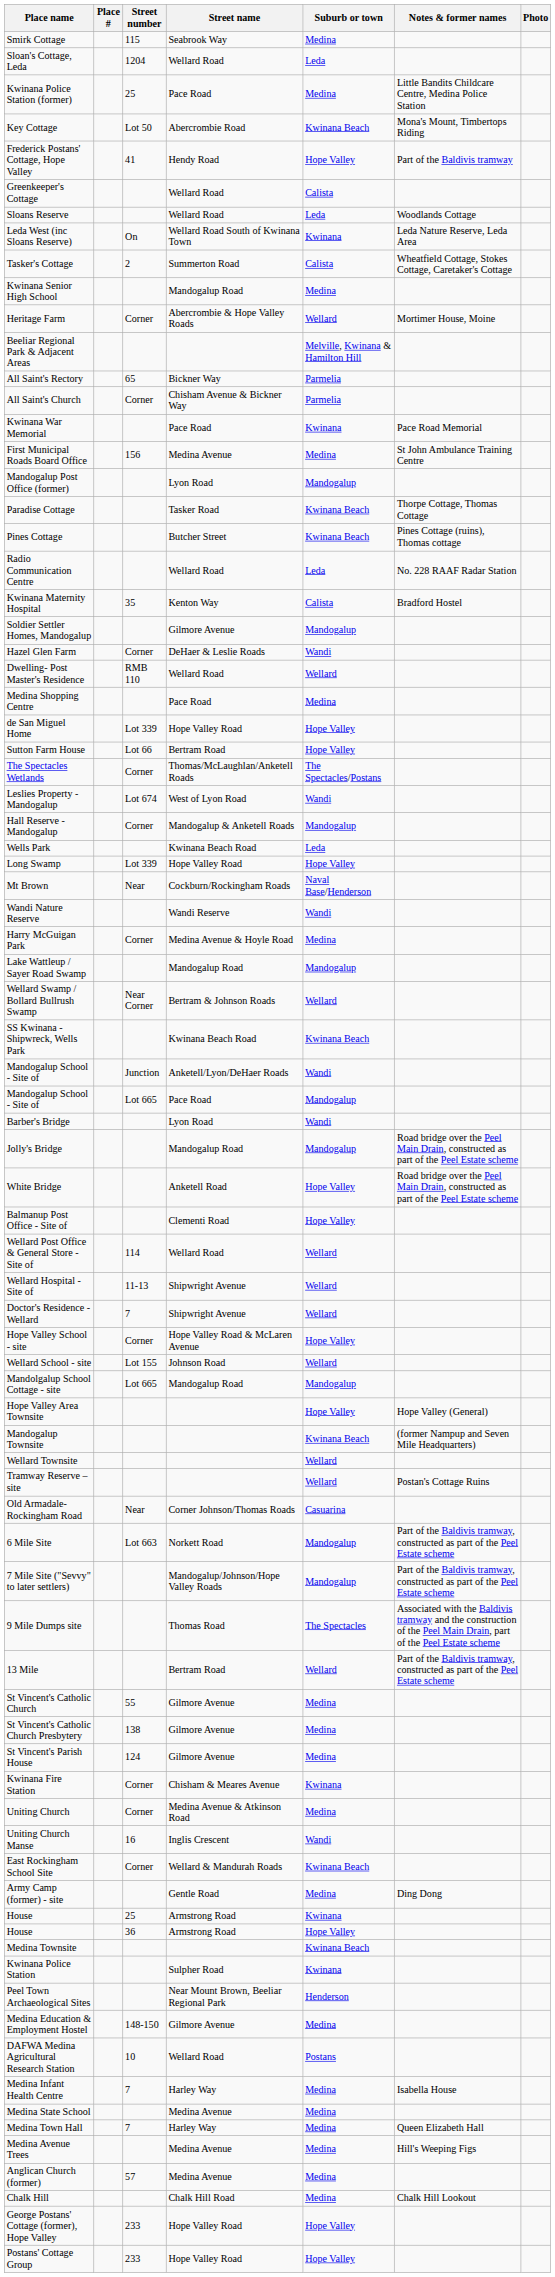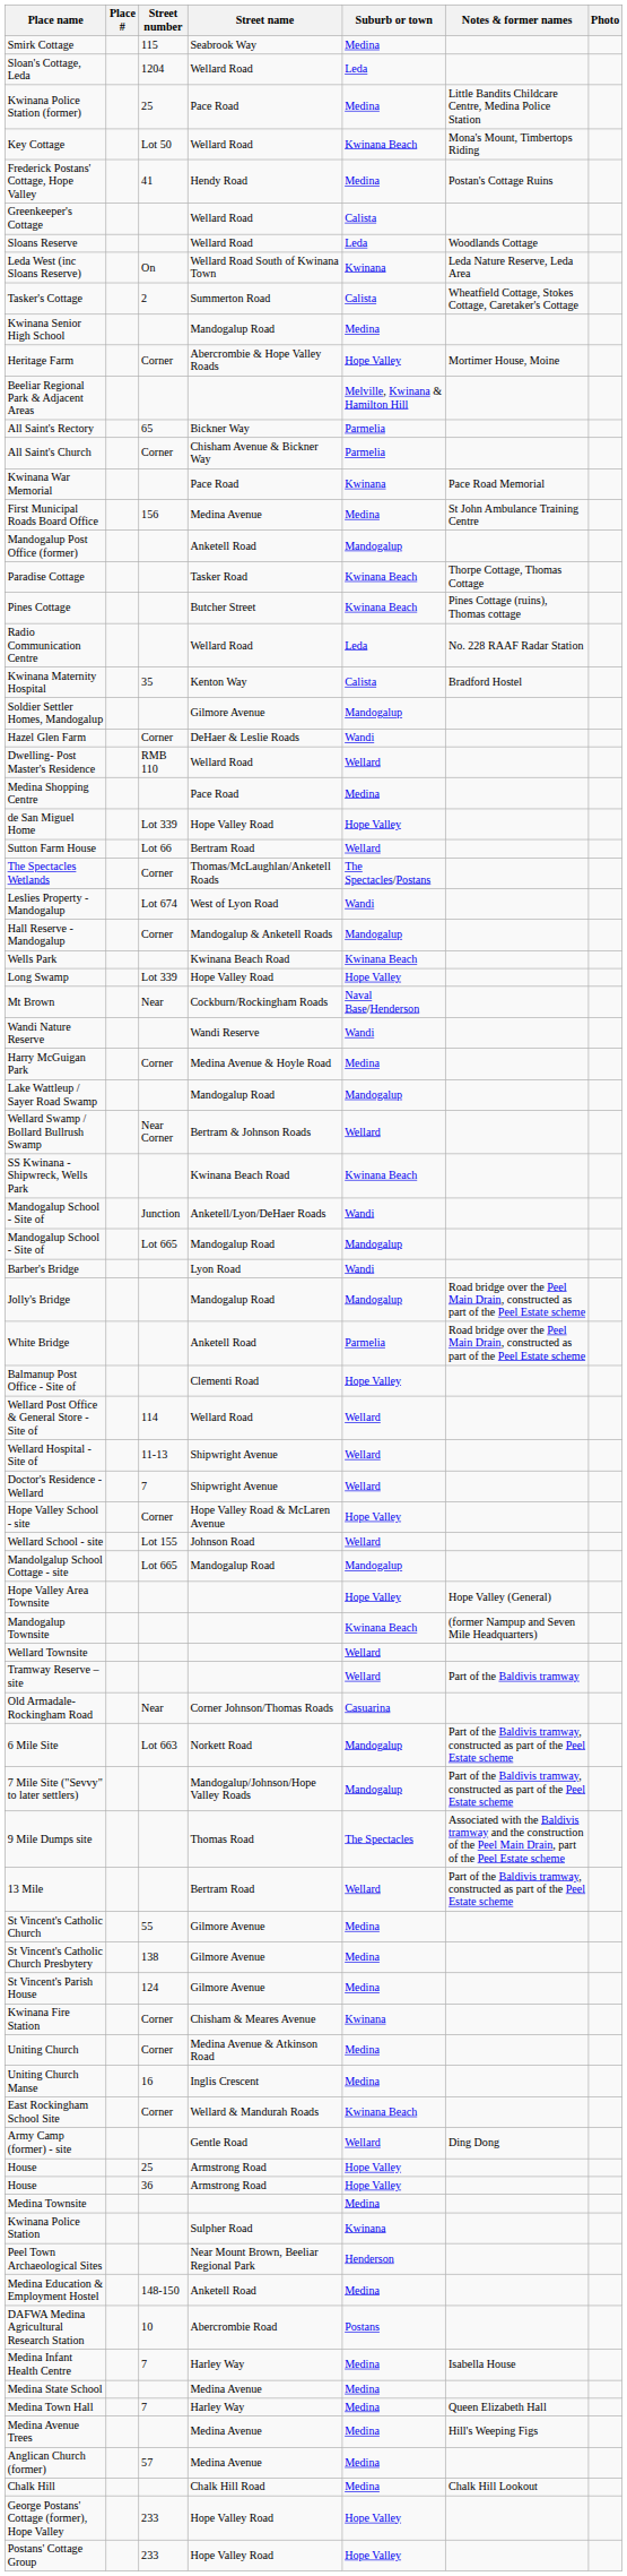 <table class="wikitable sortable">
 <tr>
 <th>Place name</th>
 <th>Place #</th>
 <th>Street number</th>
 <th>Street name</th>
 <th>Suburb or town</th>
 <th class="unsortable">Notes & former names</th>
 <th class="unsortable">Photo</th>
 </tr>
 <tr>
 <td>Smirk Cottage</td>
 <td></td>
 <td>115</td>
 <td>Seabrook Way</td>
 <td><a href='#'>Medina</a></td>
 <td></td>
 <td></td>
 </tr>
 <tr>
 <td>Sloan's Cottage, Leda</td>
 <td></td>
 <td>1204</td>
 <td>Wellard Road</td>
 <td><a href='#'>Leda</a></td>
 <td></td>
 <td></td>
 </tr>
 <tr>
 <td>Kwinana Police Station (former)</td>
 <td></td>
 <td>25</td>
 <td>Pace Road</td>
 <td><a href='#'>Medina</a></td>
 <td>Little Bandits Childcare Centre, Medina Police Station</td>
 <td></td>
 </tr>
 <tr>
 <td>Key Cottage</td>
 <td></td>
 <td>Lot 50</td>
-<td>Abercrombie Road</td>
+<td>Wellard Road</td>
 <td><a href='#'>Kwinana Beach</a></td>
 <td>Mona's Mount, Timbertops Riding</td>
 <td></td>
 </tr>
 <tr>
 <td>Frederick Postans' Cottage, Hope Valley</td>
 <td></td>
 <td>41</td>
 <td>Hendy Road</td>
-<td><a href='#'>Hope Valley</a></td>
-<td>Part of the <a href='#'>Baldivis tramway</a></td>
+<td><a href='#'>Medina</a></td>
+<td>Postan's Cottage Ruins</td>
 <td></td>
 </tr>
 <tr>
 <td>Greenkeeper's Cottage</td>
 <td></td>
 <td></td>
 <td>Wellard Road</td>
 <td><a href='#'>Calista</a></td>
 <td></td>
 <td></td>
 </tr>
 <tr>
 <td>Sloans Reserve</td>
 <td></td>
 <td></td>
 <td>Wellard Road</td>
 <td><a href='#'>Leda</a></td>
 <td>Woodlands Cottage</td>
 <td></td>
 </tr>
 <tr>
 <td>Leda West (inc Sloans Reserve)</td>
 <td></td>
 <td>On</td>
 <td>Wellard Road South of Kwinana Town</td>
 <td><a href='#'>Kwinana</a></td>
 <td>Leda Nature Reserve, Leda Area</td>
 <td></td>
 </tr>
 <tr>
 <td>Tasker's Cottage</td>
 <td></td>
 <td>2</td>
 <td>Summerton Road</td>
 <td><a href='#'>Calista</a></td>
 <td>Wheatfield Cottage, Stokes Cottage, Caretaker's Cottage</td>
 <td></td>
 </tr>
 <tr>
 <td>Kwinana Senior High School</td>
 <td></td>
 <td></td>
 <td>Mandogalup Road</td>
 <td><a href='#'>Medina</a></td>
 <td></td>
 <td></td>
 </tr>
 <tr>
 <td>Heritage Farm</td>
 <td></td>
 <td>Corner</td>
 <td>Abercrombie & Hope Valley Roads</td>
-<td><a href='#'>Wellard</a></td>
+<td><a href='#'>Hope Valley</a></td>
 <td>Mortimer House, Moine</td>
 <td></td>
 </tr>
 <tr>
 <td>Beeliar Regional Park & Adjacent Areas</td>
 <td></td>
 <td></td>
 <td></td>
 <td><a href='#'>Melville</a>, <a href='#'>Kwinana</a> & <a href='#'>Hamilton Hill</a></td>
 <td></td>
 <td></td>
 </tr>
 <tr>
 <td>All Saint's Rectory</td>
 <td></td>
 <td>65</td>
 <td>Bickner Way</td>
 <td><a href='#'>Parmelia</a></td>
 <td></td>
 <td></td>
 </tr>
 <tr>
 <td>All Saint's Church</td>
 <td></td>
 <td>Corner</td>
 <td>Chisham Avenue & Bickner Way</td>
 <td><a href='#'>Parmelia</a></td>
 <td></td>
 <td></td>
 </tr>
 <tr>
 <td>Kwinana War Memorial</td>
 <td></td>
 <td></td>
 <td>Pace Road</td>
 <td><a href='#'>Kwinana</a></td>
 <td>Pace Road Memorial</td>
 <td></td>
 </tr>
 <tr>
 <td>First Municipal Roads Board Office</td>
 <td></td>
 <td>156</td>
 <td>Medina Avenue</td>
 <td><a href='#'>Medina</a></td>
 <td>St John Ambulance Training Centre</td>
 <td></td>
 </tr>
 <tr>
 <td>Mandogalup Post Office (former)</td>
 <td></td>
 <td></td>
-<td>Lyon Road</td>
+<td>Anketell Road</td>
 <td><a href='#'>Mandogalup</a></td>
 <td></td>
 <td></td>
 </tr>
 <tr>
 <td>Paradise Cottage</td>
 <td></td>
 <td></td>
 <td>Tasker Road</td>
 <td><a href='#'>Kwinana Beach</a></td>
 <td>Thorpe Cottage, Thomas Cottage</td>
 <td></td>
 </tr>
 <tr>
 <td>Pines Cottage</td>
 <td></td>
 <td></td>
 <td>Butcher Street</td>
 <td><a href='#'>Kwinana Beach</a></td>
 <td>Pines Cottage (ruins), Thomas cottage</td>
 <td></td>
 </tr>
 <tr>
 <td>Radio Communication Centre</td>
 <td></td>
 <td></td>
 <td>Wellard Road</td>
 <td><a href='#'>Leda</a></td>
 <td>No. 228 RAAF Radar Station</td>
 <td></td>
 </tr>
 <tr>
 <td>Kwinana Maternity Hospital</td>
 <td></td>
 <td>35</td>
 <td>Kenton Way</td>
 <td><a href='#'>Calista</a></td>
 <td>Bradford Hostel</td>
 <td></td>
 </tr>
 <tr>
 <td>Soldier Settler Homes, Mandogalup</td>
 <td></td>
 <td></td>
 <td>Gilmore Avenue</td>
 <td><a href='#'>Mandogalup</a></td>
 <td></td>
 <td></td>
 </tr>
 <tr>
 <td>Hazel Glen Farm</td>
 <td></td>
 <td>Corner</td>
 <td>DeHaer & Leslie Roads</td>
 <td><a href='#'>Wandi</a></td>
 <td></td>
 <td></td>
 </tr>
 <tr>
 <td>Dwelling- Post Master's Residence</td>
 <td></td>
 <td>RMB 110</td>
 <td>Wellard Road</td>
 <td><a href='#'>Wellard</a></td>
 <td></td>
 <td></td>
 </tr>
 <tr>
 <td>Medina Shopping Centre</td>
 <td></td>
 <td></td>
 <td>Pace Road</td>
 <td><a href='#'>Medina</a></td>
 <td></td>
 <td></td>
 </tr>
 <tr>
 <td>de San Miguel Home</td>
 <td></td>
 <td>Lot 339</td>
 <td>Hope Valley Road</td>
 <td><a href='#'>Hope Valley</a></td>
 <td></td>
 <td></td>
 </tr>
 <tr>
 <td>Sutton Farm House</td>
 <td></td>
 <td>Lot 66</td>
 <td>Bertram Road</td>
-<td><a href='#'>Hope Valley</a></td>
+<td><a href='#'>Wellard</a></td>
 <td></td>
 <td></td>
 </tr>
 <tr>
 <td><a href='#'>The Spectacles Wetlands</a></td>
 <td></td>
 <td>Corner</td>
 <td>Thomas/McLaughlan/Anketell Roads</td>
 <td><a href='#'>The Spectacles</a>/<a href='#'>Postans</a></td>
 <td></td>
 <td></td>
 </tr>
 <tr>
 <td>Leslies Property - Mandogalup</td>
 <td></td>
 <td>Lot 674</td>
 <td>West of Lyon Road</td>
 <td><a href='#'>Wandi</a></td>
 <td></td>
 <td></td>
 </tr>
 <tr>
 <td>Hall Reserve - Mandogalup</td>
 <td></td>
 <td>Corner</td>
 <td>Mandogalup & Anketell Roads</td>
 <td><a href='#'>Mandogalup</a></td>
 <td></td>
 <td></td>
 </tr>
 <tr>
 <td>Wells Park</td>
 <td></td>
 <td></td>
 <td>Kwinana Beach Road</td>
-<td><a href='#'>Leda</a></td>
+<td><a href='#'>Kwinana Beach</a></td>
 <td></td>
 <td></td>
 </tr>
 <tr>
 <td>Long Swamp</td>
 <td></td>
 <td>Lot 339</td>
 <td>Hope Valley Road</td>
 <td><a href='#'>Hope Valley</a></td>
 <td></td>
 <td></td>
 </tr>
 <tr>
 <td>Mt Brown</td>
 <td></td>
 <td>Near</td>
 <td>Cockburn/Rockingham Roads</td>
 <td><a href='#'>Naval Base</a>/<a href='#'>Henderson</a></td>
 <td></td>
 <td></td>
 </tr>
 <tr>
 <td>Wandi Nature Reserve</td>
 <td></td>
 <td></td>
 <td>Wandi Reserve</td>
 <td><a href='#'>Wandi</a></td>
 <td></td>
 <td></td>
 </tr>
 <tr>
 <td>Harry McGuigan Park</td>
 <td></td>
 <td>Corner</td>
 <td>Medina Avenue & Hoyle Road</td>
 <td><a href='#'>Medina</a></td>
 <td></td>
 <td></td>
 </tr>
 <tr>
 <td>Lake Wattleup / Sayer Road Swamp</td>
 <td></td>
 <td></td>
 <td>Mandogalup Road</td>
 <td><a href='#'>Mandogalup</a></td>
 <td></td>
 <td></td>
 </tr>
 <tr>
 <td>Wellard Swamp / Bollard Bullrush Swamp</td>
 <td></td>
 <td>Near Corner</td>
 <td>Bertram & Johnson Roads</td>
 <td><a href='#'>Wellard</a></td>
 <td></td>
 <td></td>
 </tr>
 <tr>
 <td>SS Kwinana - Shipwreck, Wells Park</td>
 <td></td>
 <td></td>
 <td>Kwinana Beach Road</td>
 <td><a href='#'>Kwinana Beach</a></td>
 <td></td>
 <td></td>
 </tr>
 <tr>
 <td>Mandogalup School - Site of</td>
 <td></td>
 <td>Junction</td>
 <td>Anketell/Lyon/DeHaer Roads</td>
 <td><a href='#'>Wandi</a></td>
 <td></td>
 <td></td>
 </tr>
 <tr>
 <td>Mandogalup School - Site of</td>
 <td></td>
 <td>Lot 665</td>
-<td>Pace Road</td>
+<td>Mandogalup Road</td>
 <td><a href='#'>Mandogalup</a></td>
 <td></td>
 <td></td>
 </tr>
 <tr>
 <td>Barber's Bridge</td>
 <td></td>
 <td></td>
 <td>Lyon Road</td>
 <td><a href='#'>Wandi</a></td>
 <td></td>
 <td></td>
 </tr>
 <tr>
 <td>Jolly's Bridge</td>
 <td></td>
 <td></td>
 <td>Mandogalup Road</td>
 <td><a href='#'>Mandogalup</a></td>
 <td>Road bridge over the <a href='#'>Peel Main Drain</a>, constructed as part of the <a href='#'>Peel Estate scheme</a></td>
 <td></td>
 </tr>
 <tr>
 <td>White Bridge</td>
 <td></td>
 <td></td>
 <td>Anketell Road</td>
-<td><a href='#'>Hope Valley</a></td>
+<td><a href='#'>Parmelia</a></td>
 <td>Road bridge over the <a href='#'>Peel Main Drain</a>, constructed as part of the <a href='#'>Peel Estate scheme</a></td>
 <td></td>
 </tr>
 <tr>
 <td>Balmanup Post Office - Site of</td>
 <td></td>
 <td></td>
 <td>Clementi Road</td>
 <td><a href='#'>Hope Valley</a></td>
 <td></td>
 <td></td>
 </tr>
 <tr>
 <td>Wellard Post Office & General Store - Site of</td>
 <td></td>
 <td>114</td>
 <td>Wellard Road</td>
 <td><a href='#'>Wellard</a></td>
 <td></td>
 <td></td>
 </tr>
 <tr>
 <td>Wellard Hospital - Site of</td>
 <td></td>
 <td>11-13</td>
 <td>Shipwright Avenue</td>
 <td><a href='#'>Wellard</a></td>
 <td></td>
 <td></td>
 </tr>
 <tr>
 <td>Doctor's Residence - Wellard</td>
 <td></td>
 <td>7</td>
 <td>Shipwright Avenue</td>
 <td><a href='#'>Wellard</a></td>
 <td></td>
 <td></td>
 </tr>
 <tr>
 <td>Hope Valley School - site</td>
 <td></td>
 <td>Corner</td>
 <td>Hope Valley Road & McLaren Avenue</td>
 <td><a href='#'>Hope Valley</a></td>
 <td></td>
 <td></td>
 </tr>
 <tr>
 <td>Wellard School - site</td>
 <td></td>
 <td>Lot 155</td>
 <td>Johnson Road</td>
 <td><a href='#'>Wellard</a></td>
 <td></td>
 <td></td>
 </tr>
 <tr>
 <td>Mandolgalup School Cottage - site</td>
 <td></td>
 <td>Lot 665</td>
 <td>Mandogalup Road</td>
 <td><a href='#'>Mandogalup</a></td>
 <td></td>
 <td></td>
 </tr>
 <tr>
 <td>Hope Valley Area Townsite</td>
 <td></td>
 <td></td>
 <td></td>
 <td><a href='#'>Hope Valley</a></td>
 <td>Hope Valley (General)</td>
 <td></td>
 </tr>
 <tr>
 <td>Mandogalup Townsite</td>
 <td></td>
 <td></td>
 <td></td>
 <td><a href='#'>Kwinana Beach</a></td>
 <td>(former Nampup and Seven Mile Headquarters)</td>
 <td></td>
 </tr>
 <tr>
 <td>Wellard Townsite</td>
 <td></td>
 <td></td>
 <td></td>
 <td><a href='#'>Wellard</a></td>
 <td></td>
 <td></td>
 </tr>
 <tr>
 <td>Tramway Reserve – site</td>
 <td></td>
 <td></td>
 <td></td>
 <td><a href='#'>Wellard</a></td>
-<td>Postan's Cottage Ruins</td>
+<td>Part of the <a href='#'>Baldivis tramway</a></td>
 <td></td>
 </tr>
 <tr>
 <td>Old Armadale-Rockingham Road</td>
 <td></td>
 <td>Near</td>
 <td>Corner Johnson/Thomas Roads</td>
 <td><a href='#'>Casuarina</a></td>
 <td></td>
 <td></td>
 </tr>
 <tr>
 <td>6 Mile Site</td>
 <td></td>
 <td>Lot 663</td>
 <td>Norkett Road</td>
 <td><a href='#'>Mandogalup</a></td>
 <td>Part of the <a href='#'>Baldivis tramway</a>, constructed as part of the <a href='#'>Peel Estate scheme</a></td>
 <td></td>
 </tr>
 <tr>
 <td>7 Mile Site ("Sevvy" to later settlers)</td>
 <td></td>
 <td></td>
 <td>Mandogalup/Johnson/Hope Valley Roads</td>
 <td><a href='#'>Mandogalup</a></td>
 <td>Part of the <a href='#'>Baldivis tramway</a>, constructed as part of the <a href='#'>Peel Estate scheme</a></td>
 <td></td>
 </tr>
 <tr>
 <td>9 Mile Dumps site</td>
 <td></td>
 <td></td>
 <td>Thomas Road</td>
 <td><a href='#'>The Spectacles</a></td>
 <td>Associated with the <a href='#'>Baldivis tramway</a> and the construction of the <a href='#'>Peel Main Drain</a>, part of the <a href='#'>Peel Estate scheme</a></td>
 <td></td>
 </tr>
 <tr>
 <td>13 Mile</td>
 <td></td>
 <td></td>
 <td>Bertram Road</td>
 <td><a href='#'>Wellard</a></td>
 <td>Part of the <a href='#'>Baldivis tramway</a>, constructed as part of the <a href='#'>Peel Estate scheme</a></td>
 <td></td>
 </tr>
 <tr>
 <td>St Vincent's Catholic Church</td>
 <td></td>
 <td>55</td>
 <td>Gilmore Avenue</td>
 <td><a href='#'>Medina</a></td>
 <td></td>
 <td></td>
 </tr>
 <tr>
 <td>St Vincent's Catholic Church Presbytery</td>
 <td></td>
 <td>138</td>
 <td>Gilmore Avenue</td>
 <td><a href='#'>Medina</a></td>
 <td></td>
 <td></td>
 </tr>
 <tr>
 <td>St Vincent's Parish House</td>
 <td></td>
 <td>124</td>
 <td>Gilmore Avenue</td>
 <td><a href='#'>Medina</a></td>
 <td></td>
 <td></td>
 </tr>
 <tr>
 <td>Kwinana Fire Station</td>
 <td></td>
 <td>Corner</td>
 <td>Chisham & Meares Avenue</td>
 <td><a href='#'>Kwinana</a></td>
 <td></td>
 <td></td>
 </tr>
 <tr>
 <td>Uniting Church</td>
 <td></td>
 <td>Corner</td>
 <td>Medina Avenue & Atkinson Road</td>
 <td><a href='#'>Medina</a></td>
 <td></td>
 <td></td>
 </tr>
 <tr>
 <td>Uniting Church Manse</td>
 <td></td>
 <td>16</td>
 <td>Inglis Crescent</td>
-<td><a href='#'>Wandi</a></td>
+<td><a href='#'>Medina</a></td>
 <td></td>
 <td></td>
 </tr>
 <tr>
 <td>East Rockingham School Site</td>
 <td></td>
 <td>Corner</td>
 <td>Wellard & Mandurah Roads</td>
 <td><a href='#'>Kwinana Beach</a></td>
 <td></td>
 <td></td>
 </tr>
 <tr>
 <td>Army Camp (former) - site</td>
 <td></td>
 <td></td>
 <td>Gentle Road</td>
-<td><a href='#'>Medina</a></td>
+<td><a href='#'>Wellard</a></td>
 <td>Ding Dong</td>
 <td></td>
 </tr>
 <tr>
 <td>House</td>
 <td></td>
 <td>25</td>
 <td>Armstrong Road</td>
-<td><a href='#'>Kwinana</a></td>
+<td><a href='#'>Hope Valley</a></td>
 <td></td>
 <td></td>
 </tr>
 <tr>
 <td>House</td>
 <td></td>
 <td>36</td>
 <td>Armstrong Road</td>
 <td><a href='#'>Hope Valley</a></td>
 <td></td>
 <td></td>
 </tr>
 <tr>
 <td>Medina Townsite</td>
 <td></td>
 <td></td>
 <td></td>
-<td><a href='#'>Kwinana Beach</a></td>
+<td><a href='#'>Medina</a></td>
 <td></td>
 <td></td>
 </tr>
 <tr>
 <td>Kwinana Police Station</td>
 <td></td>
 <td></td>
 <td>Sulpher Road</td>
 <td><a href='#'>Kwinana</a></td>
 <td></td>
 <td></td>
 </tr>
 <tr>
 <td>Peel Town Archaeological Sites</td>
 <td></td>
 <td></td>
 <td>Near Mount Brown, Beeliar Regional Park</td>
 <td><a href='#'>Henderson</a></td>
 <td></td>
 <td></td>
 </tr>
 <tr>
 <td>Medina Education & Employment Hostel</td>
 <td></td>
 <td>148-150</td>
-<td>Gilmore Avenue</td>
+<td>Anketell Road</td>
 <td><a href='#'>Medina</a></td>
 <td></td>
 <td></td>
 </tr>
 <tr>
 <td>DAFWA Medina Agricultural Research Station</td>
 <td></td>
 <td>10</td>
-<td>Wellard Road</td>
+<td>Abercrombie Road</td>
 <td><a href='#'>Postans</a></td>
 <td></td>
 <td></td>
 </tr>
 <tr>
 <td>Medina Infant Health Centre</td>
 <td></td>
 <td>7</td>
 <td>Harley Way</td>
 <td><a href='#'>Medina</a></td>
 <td>Isabella House</td>
 <td></td>
 </tr>
 <tr>
 <td>Medina State School</td>
 <td></td>
 <td></td>
 <td>Medina Avenue</td>
 <td><a href='#'>Medina</a></td>
 <td></td>
 <td></td>
 </tr>
 <tr>
 <td>Medina Town Hall</td>
 <td></td>
 <td>7</td>
 <td>Harley Way</td>
 <td><a href='#'>Medina</a></td>
 <td>Queen Elizabeth Hall</td>
 <td></td>
 </tr>
 <tr>
 <td>Medina Avenue Trees</td>
 <td></td>
 <td></td>
 <td>Medina Avenue</td>
 <td><a href='#'>Medina</a></td>
 <td>Hill's Weeping Figs</td>
 <td></td>
 </tr>
 <tr>
 <td>Anglican Church (former)</td>
 <td></td>
 <td>57</td>
 <td>Medina Avenue</td>
 <td><a href='#'>Medina</a></td>
 <td></td>
 <td></td>
 </tr>
 <tr>
 <td>Chalk Hill</td>
 <td></td>
 <td></td>
 <td>Chalk Hill Road</td>
 <td><a href='#'>Medina</a></td>
 <td>Chalk Hill Lookout</td>
 <td></td>
 </tr>
 <tr>
 <td>George Postans' Cottage (former), Hope Valley</td>
 <td></td>
 <td>233</td>
 <td>Hope Valley Road</td>
 <td><a href='#'>Hope Valley</a></td>
 <td></td>
 <td></td>
 </tr>
 <tr>
 <td>Postans' Cottage Group</td>
 <td></td>
 <td>233</td>
 <td>Hope Valley Road</td>
 <td><a href='#'>Hope Valley</a></td>
 <td></td>
 <td></td>
 </tr>
 </table>
